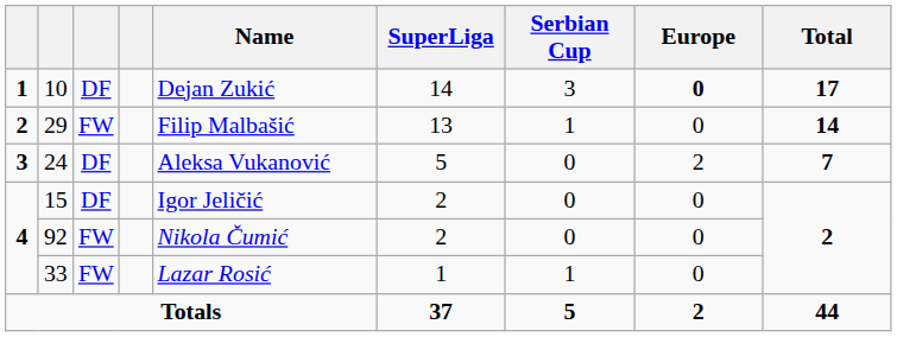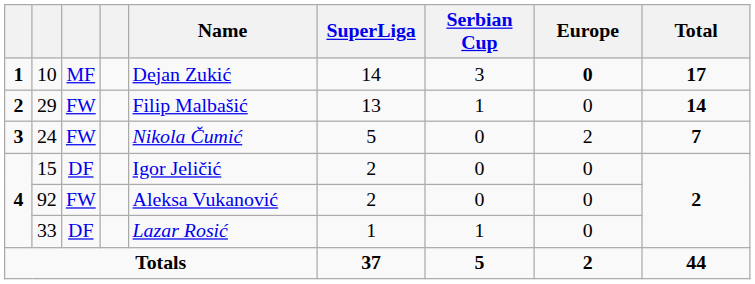 <table class="wikitable" style="text-align:center">
 <tr>
 <th width="15"></th>
 <th width="15"></th>
 <th width="15"></th>
 <th width="15"></th>
 <th width="145">Name</th>
 <th width="80"><strong><a href='#'>SuperLiga</a></strong></th>
 <th width="80"><strong><a href='#'>Serbian Cup</a></strong></th>
 <th width="80"><strong>Europe</strong></th>
 <th width="80">Total</th>
 </tr>
 <tr>
 <td><strong>1</strong></td>
 <td>10</td>
-<td><a href='#'>DF</a></td>
+<td><a href='#'>MF</a></td>
 <td></td>
 <td align="left"><a href='#'>Dejan Zukić</a></td>
 <td>14</td>
 <td>3</td>
 <td><strong>0</strong></td>
 <td><strong>17</strong></td>
 </tr>
 <tr>
 <td><strong>2</strong></td>
 <td>29</td>
 <td><a href='#'>FW</a></td>
 <td></td>
 <td align="left"><a href='#'>Filip Malbašić</a></td>
 <td>13</td>
 <td>1</td>
 <td>0</td>
 <td><strong>14</strong></td>
 </tr>
 <tr>
 <td><strong>3</strong></td>
 <td>24</td>
-<td><a href='#'>DF</a></td>
+<td><a href='#'>FW</a></td>
 <td></td>
-<td align="left"><a href='#'>Aleksa Vukanović</a></td>
+<td align="left"><em><a href='#'>Nikola Čumić</a></em></td>
 <td>5</td>
 <td>0</td>
 <td>2</td>
 <td><strong>7</strong></td>
 </tr>
 <tr>
 <td rowspan="3"><strong>4</strong></td>
 <td>15</td>
 <td><a href='#'>DF</a></td>
 <td></td>
 <td align="left"><a href='#'>Igor Jeličić</a></td>
 <td>2</td>
 <td>0</td>
 <td>0</td>
 <td rowspan="3"><strong>2</strong></td>
 </tr>
 <tr>
 <td>92</td>
 <td><a href='#'>FW</a></td>
 <td></td>
-<td align="left"><em><a href='#'>Nikola Čumić</a></em></td>
+<td align="left"><a href='#'>Aleksa Vukanović</a></td>
 <td>2</td>
 <td>0</td>
 <td>0</td>
 </tr>
 <tr>
 <td>33</td>
-<td><a href='#'>FW</a></td>
+<td><a href='#'>DF</a></td>
 <td></td>
 <td align="left"><em><a href='#'>Lazar Rosić</a></em></td>
 <td>1</td>
 <td>1</td>
 <td>0</td>
 </tr>
 <tr>
 <td colspan="5"><strong>Totals</strong></td>
 <td><strong>37</strong></td>
 <td><strong>5</strong></td>
 <td><strong>2</strong></td>
 <td><strong>44</strong></td>
 </tr>
 </table>
